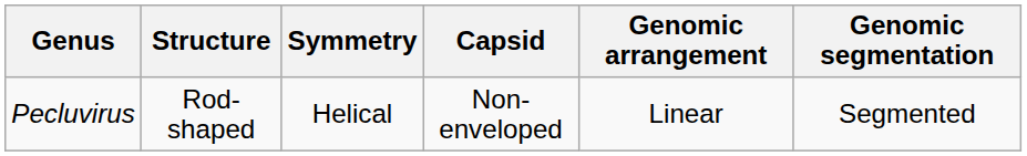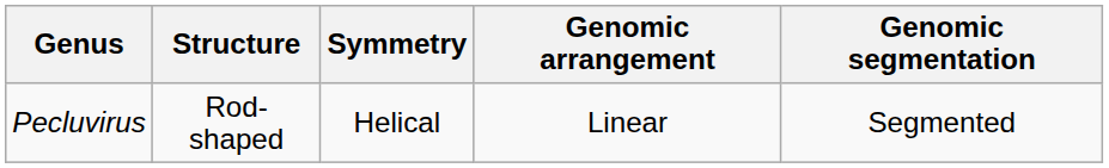 <table class="wikitable sortable" style="text-align:center">
 <tr>
 <th>Genus</th>
 <th>Structure</th>
 <th>Symmetry</th>
-<th>Capsid</th>
 <th>Genomic arrangement</th>
 <th>Genomic segmentation</th>
 </tr>
 <tr>
 <td><em>Pecluvirus</em></td>
 <td>Rod-shaped</td>
 <td>Helical</td>
-<td>Non-enveloped</td>
 <td>Linear</td>
 <td>Segmented</td>
 </tr>
 </table>
